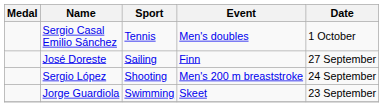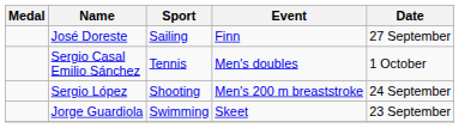 <table class="wikitable sortable"  style="font-size:90%">
 <tr>
 <th>Medal</th>
 <th>Name</th>
 <th>Sport</th>
 <th>Event</th>
 <th>Date</th>
 </tr>
 <tr>
 <td></td>
+<td><a href='#'>José Doreste</a></td>
+<td><a href='#'>Sailing</a></td>
+<td><a href='#'>Finn</a></td>
+<td>27 September</td>
+</tr>
+<tr>
+<td></td>
 <td><a href='#'>Sergio Casal</a> <br> <a href='#'>Emilio Sánchez</a></td>
 <td><a href='#'>Tennis</a></td>
 <td><a href='#'>Men's doubles</a></td>
 <td>1 October</td>
-</tr>
-<tr>
-<td></td>
-<td><a href='#'>José Doreste</a></td>
-<td><a href='#'>Sailing</a></td>
-<td><a href='#'>Finn</a></td>
-<td>27 September</td>
 </tr>
 <tr>
 <td></td>
 <td><a href='#'>Sergio López</a></td>
 <td><a href='#'>Shooting</a></td>
 <td><a href='#'>Men's 200 m breaststroke</a></td>
 <td>24 September</td>
 </tr>
 <tr>
 <td></td>
 <td><a href='#'>Jorge Guardiola</a></td>
 <td><a href='#'>Swimming</a></td>
 <td><a href='#'>Skeet</a></td>
 <td>23 September</td>
 </tr>
 <tr>
 </tr>
 </table>
